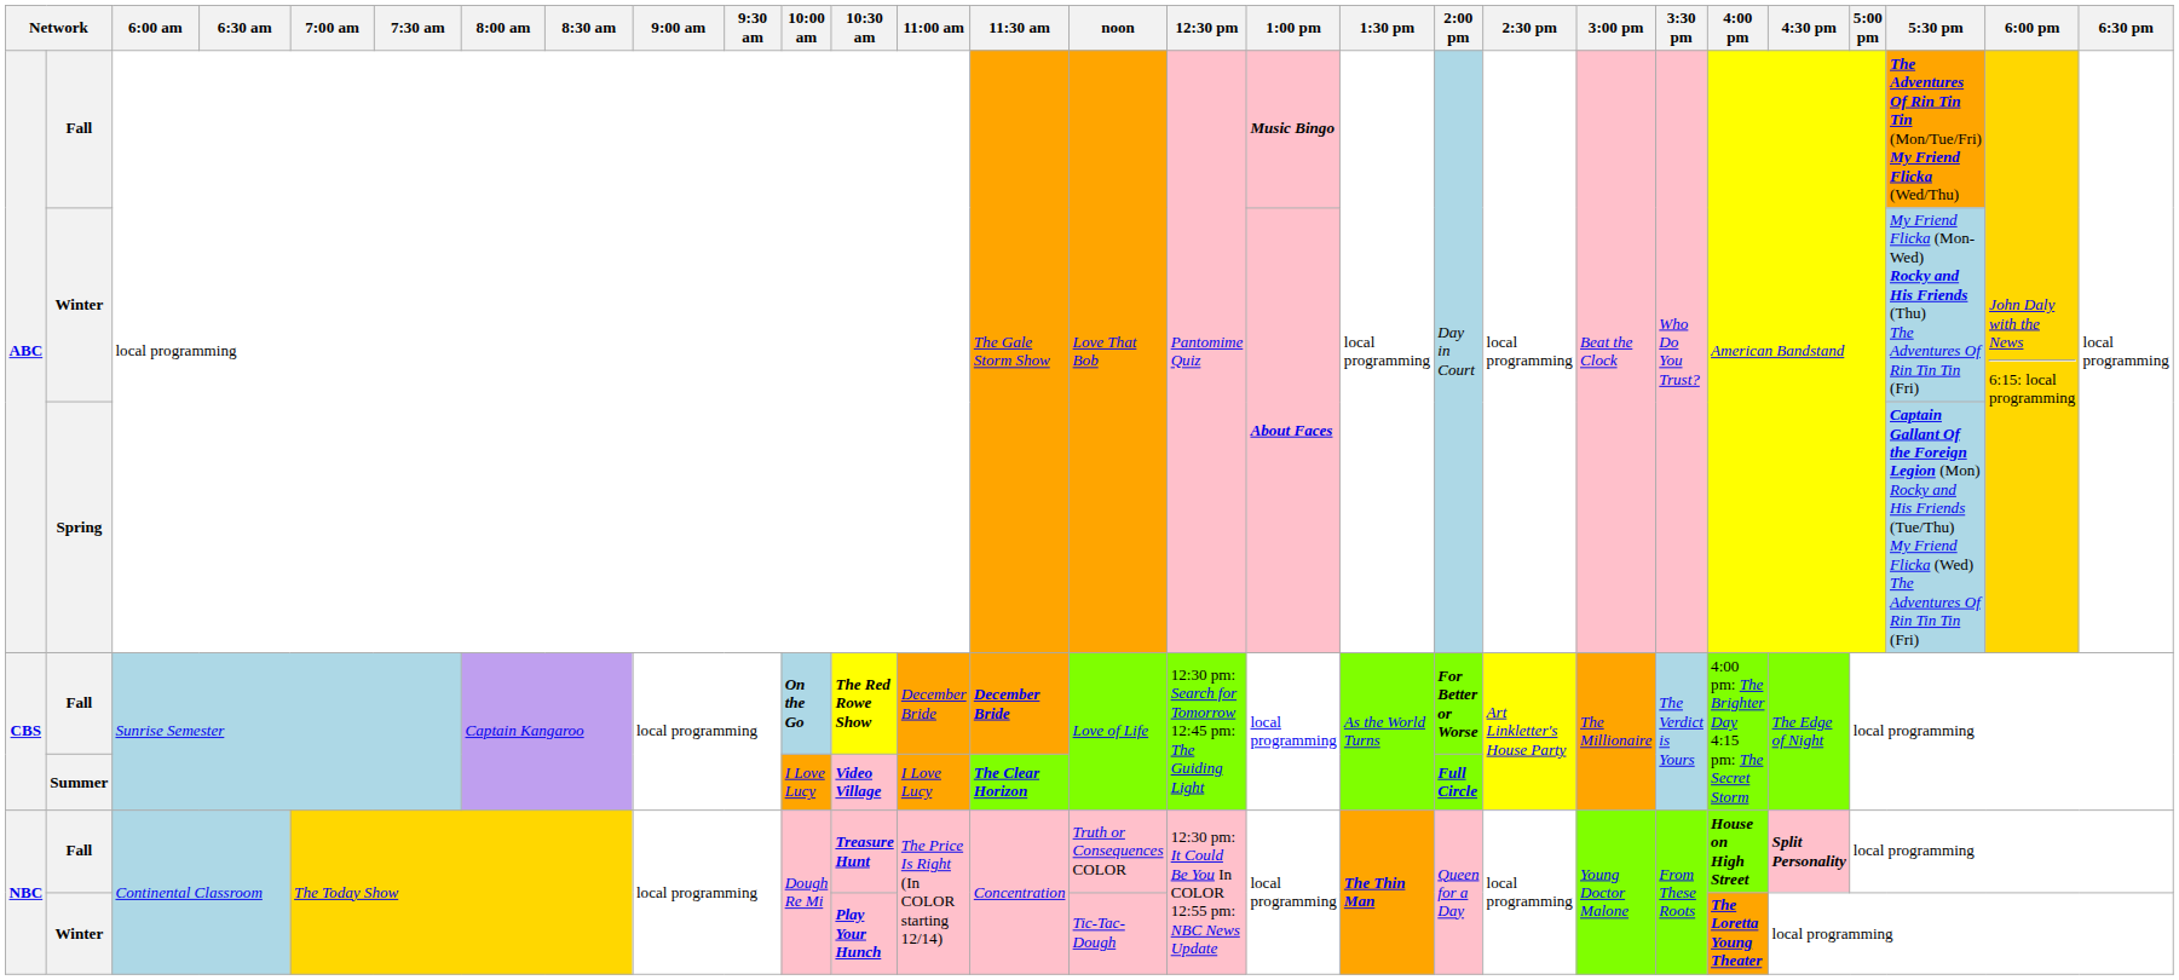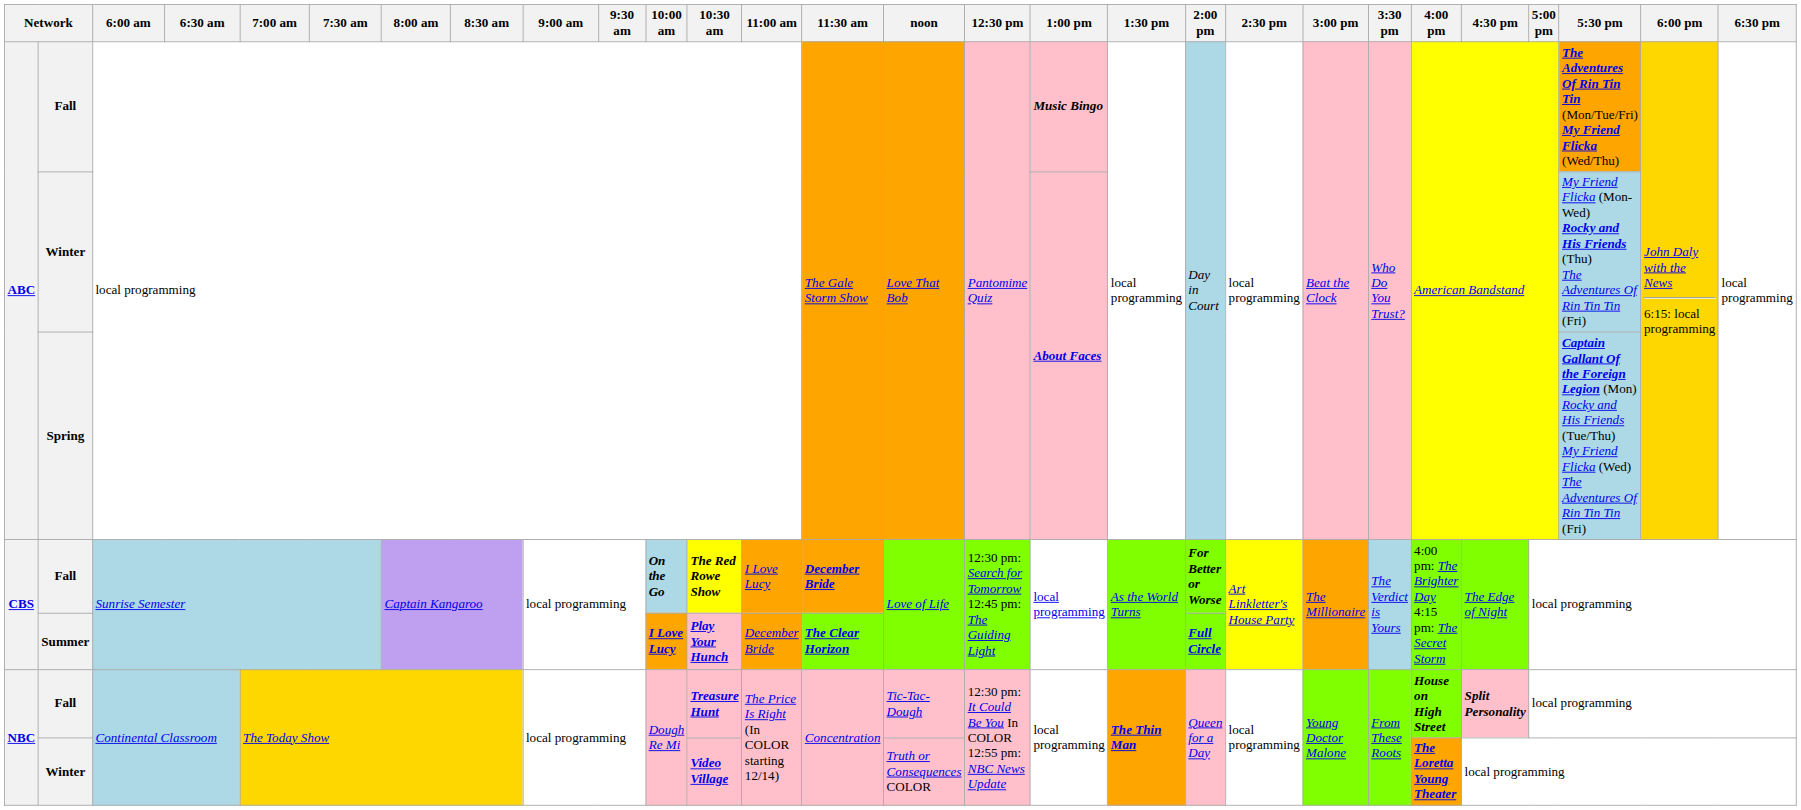 <table class=wikitable style="font-size:90%">
 <tr>
 <th width="1.5%" bgcolor="#C0C0C0" colspan="2">Network</th>
 <th width="13%" bgcolor="#C0C0C0">6:00 am</th>
 <th width="14%" bgcolor="#C0C0C0">6:30 am</th>
 <th width="13%" bgcolor="#C0C0C0">7:00 am</th>
 <th width="14%" bgcolor="#C0C0C0">7:30 am</th>
 <th width="13%" bgcolor="#C0C0C0">8:00 am</th>
 <th width="14%" bgcolor="#C0C0C0">8:30 am</th>
 <th width="13%" bgcolor="#C0C0C0">9:00 am</th>
 <th width="14%" bgcolor="#C0C0C0">9:30 am</th>
 <th width="13%" bgcolor="#C0C0C0">10:00 am</th>
 <th width="14%" bgcolor="#C0C0C0">10:30 am</th>
 <th width="13%" bgcolor="#C0C0C0">11:00 am</th>
 <th width="14%" bgcolor="#C0C0C0">11:30 am</th>
 <th width="13%" bgcolor="#C0C0C0">noon</th>
 <th width="14%" bgcolor="#C0C0C0">12:30 pm</th>
 <th width="13%" bgcolor="#C0C0C0">1:00 pm</th>
 <th width="14%" bgcolor="#C0C0C0">1:30 pm</th>
 <th width="13%" bgcolor="#C0C0C0">2:00 pm</th>
 <th width="14%" bgcolor="#C0C0C0">2:30 pm</th>
 <th width="13%" bgcolor="#C0C0C0">3:00 pm</th>
 <th width="14%" bgcolor="#C0C0C0">3:30 pm</th>
 <th width="13%" bgcolor="#C0C0C0">4:00 pm</th>
 <th width="14%" bgcolor="#C0C0C0">4:30 pm</th>
 <th width="13%" bgcolor="#C0C0C0">5:00 pm</th>
 <th width="14%" bgcolor="#C0C0C0">5:30 pm</th>
 <th width="13%" bgcolor="#C0C0C0">6:00 pm</th>
 <th width="14%" bgcolor="#C0C0C0">6:30 pm</th>
 </tr>
 <tr>
 <th bgcolor="#C0C0C0" rowspan=3><a href='#'>ABC</a></th>
 <th bgcolor=#C0C0C0>Fall</th>
 <td bgcolor="white" colspan="11" rowspan=3>local programming</td>
 <td bgcolor="orange" rowspan=3><em><a href='#'>The Gale Storm Show</a></em> </td>
 <td bgcolor="orange" rowspan=3><em><a href='#'>Love That Bob</a></em> </td>
 <td bgcolor="pink" rowspan=3><em><a href='#'>Pantomime Quiz</a></em></td>
 <td bgcolor="pink"><strong><em>Music Bingo</em></strong></td>
 <td bgcolor="white" rowspan=3>local programming</td>
 <td bgcolor="lightblue" rowspan=3><em>Day in Court</em></td>
 <td bgcolor="white" rowspan=3>local programming</td>
 <td bgcolor="pink" rowspan=3><em><a href='#'>Beat the Clock</a></em></td>
 <td bgcolor="pink" rowspan=3><em><a href='#'>Who Do You Trust?</a></em></td>
 <td bgcolor="yellow" colspan="3" rowspan=3><em><a href='#'>American Bandstand</a></em></td>
 <td bgcolor="orange"><strong><em><a href='#'>The Adventures Of Rin Tin Tin</a></em></strong> (Mon/Tue/Fri) <br><strong><em><a href='#'>My Friend Flicka</a></em></strong> (Wed/Thu) </td>
 <td bgcolor=gold rowspan=3><em><a href='#'>John Daly with the News</a></em><hr>6:15: local programming</td>
 <td bgcolor="white" rowspan=3>local programming</td>
 </tr>
 <tr>
 <th bgcolor=#C0C0C0>Winter</th>
 <td bgcolor="pink" rowspan=2><strong><em><a href='#'>About Faces</a></em></strong></td>
 <td bgcolor="lightblue"><em><a href='#'>My Friend Flicka</a></em> (Mon-Wed) <br><strong><em><a href='#'>Rocky and His Friends</a></em></strong> (Thu)<br><em><a href='#'>The Adventures Of Rin Tin Tin</a></em> (Fri) </td>
 </tr>
 <tr>
 <th bgcolor=#C0C0C0>Spring</th>
 <td bgcolor="lightblue"><strong><em><a href='#'>Captain Gallant Of the Foreign Legion</a></em></strong> (Mon) <br><em><a href='#'>Rocky and His Friends</a></em> (Tue/Thu)<br><em><a href='#'>My Friend Flicka</a></em> (Wed) <br><em><a href='#'>The Adventures Of Rin Tin Tin</a></em> (Fri) </td>
 </tr>
 <tr>
 <th bgcolor="#C0C0C0" rowspan=2><a href='#'>CBS</a></th>
 <th bgcolor=#C0C0C0>Fall</th>
 <td bgcolor="lightblue" colspan="4" rowspan=2><em><a href='#'>Sunrise Semester</a></em></td>
 <td bgcolor="bf9fef" colspan="2" rowspan=2><em><a href='#'>Captain Kangaroo</a></em></td>
 <td bgcolor="white" colspan="2" rowspan=2>local programming</td>
 <td bgcolor="lightblue"><strong><em>On the Go</em></strong></td>
 <td bgcolor="yellow"><strong><em>The Red Rowe Show</em></strong></td>
-<td bgcolor="orange"><em><a href='#'>December Bride</a></em> </td>
+<td bgcolor="orange"><em><a href='#'>I Love Lucy</a></em> </td>
 <td bgcolor="orange"><strong><em><a href='#'>December Bride</a></em></strong> </td>
 <td bgcolor="chartreuse" rowspan=2><em><a href='#'>Love of Life</a></em></td>
 <td bgcolor="chartreuse" rowspan=2>12:30 pm: <em><a href='#'>Search for Tomorrow</a></em><br>12:45 pm: <em><a href='#'>The Guiding Light</a></em></td>
 <td bgcolor="white" rowspan=2><a href='#'>local programming</a></td>
 <td bgcolor="chartreuse" rowspan=2><em><a href='#'>As the World Turns</a></em></td>
 <td bgcolor="chartreuse"><strong><em>For Better or Worse</em></strong></td>
 <td bgcolor="yellow" rowspan=2><em><a href='#'>Art Linkletter's House Party</a></em></td>
 <td bgcolor="orange" rowspan=2><em><a href='#'>The Millionaire</a></em> </td>
 <td bgcolor="lightblue" rowspan=2><em><a href='#'>The Verdict is Yours</a></em></td>
 <td bgcolor="chartreuse" rowspan=2>4:00 pm: <em><a href='#'>The Brighter Day</a></em><br>4:15 pm: <em><a href='#'>The Secret Storm</a></em></td>
 <td bgcolor="chartreuse" rowspan=2><em><a href='#'>The Edge of Night</a></em></td>
 <td bgcolor="white" colspan="4" rowspan=2>local programming</td>
 </tr>
 <tr>
 <th bgcolor=#C0C0C0>Summer</th>
-<td bgcolor="orange"><em><a href='#'>I Love Lucy</a></em> </td>
-<td bgcolor="pink"><strong><em><a href='#'>Video Village</a></em></strong></td>
-<td bgcolor="orange"><em><a href='#'>I Love Lucy</a></em> </td>
+<td bgcolor="orange"><strong><em><a href='#'>I Love Lucy</a></em> </strong></td>
+<td bgcolor="pink"><strong><em><a href='#'>Play Your Hunch</a></em></strong></td>
+<td bgcolor="orange"><em><a href='#'>December Bride</a></em> </td>
 <td bgcolor="chartreuse"><strong><em><a href='#'>The Clear Horizon</a></em></strong></td>
 <td bgcolor="chartreuse"><strong><em><a href='#'>Full Circle</a></em></strong></td>
 </tr>
 <tr>
 <th bgcolor="#C0C0C0" rowspan=2><a href='#'>NBC</a></th>
 <th bgcolor=#C0C0C0>Fall</th>
 <td bgcolor="lightblue" colspan="2" rowspan=2><em><a href='#'>Continental Classroom</a></em></td>
 <td bgcolor="gold" colspan="4" rowspan=2><em><a href='#'>The Today Show</a></em></td>
 <td bgcolor="white" colspan="2" rowspan=2>local programming</td>
 <td bgcolor="pink" rowspan=2><em><a href='#'>Dough Re Mi</a></em></td>
 <td bgcolor="pink"><strong><em><a href='#'>Treasure Hunt</a></em></strong></td>
 <td bgcolor="pink" rowspan=2><em><a href='#'>The Price Is Right</a></em> (In <span>C</span><span>O</span><span>L</span><span>O</span><span>R</span> starting 12/14)</td>
 <td bgcolor="pink" rowspan=2><em><a href='#'>Concentration</a></em></td>
-<td bgcolor="pink"><em><a href='#'>Truth or Consequences</a></em> COLOR</td>
+<td bgcolor="pink"><em><a href='#'>Tic-Tac-Dough</a></em></td>
 <td bgcolor="pink" rowspan=2>12:30 pm: <em><a href='#'>It Could Be You</a></em> In <span>C</span><span>O</span><span>L</span><span>O</span><span>R</span><br>12:55 pm: <em><a href='#'>NBC News Update</a></em></td>
 <td bgcolor="white" rowspan=2>local programming</td>
 <td bgcolor="orange" rowspan=2><strong><em><a href='#'>The Thin Man</a></em></strong> </td>
 <td bgcolor="pink" rowspan=2><em><a href='#'>Queen for a Day</a></em></td>
 <td bgcolor="white" rowspan=2>local programming</td>
 <td bgcolor="chartreuse" rowspan=2><em><a href='#'>Young Doctor Malone</a></em></td>
 <td bgcolor="chartreuse" rowspan=2><em><a href='#'>From These Roots</a></em></td>
 <td bgcolor="chartreuse"><strong><em>House on High Street</em></strong></td>
 <td bgcolor="pink"><strong><em>Split Personality</em></strong></td>
 <td bgcolor="white" colspan="4">local programming</td>
 </tr>
 <tr>
 <th bgcolor=#C0C0C0>Winter</th>
-<td bgcolor="pink"><strong><em><a href='#'>Play Your Hunch</a></em></strong></td>
-<td bgcolor="pink"><em><a href='#'>Tic-Tac-Dough</a></em></td>
+<td bgcolor="pink"><strong><em><a href='#'>Video Village</a></em></strong></td>
+<td bgcolor="pink"><em><a href='#'>Truth or Consequences</a></em> COLOR</td>
 <td bgcolor="orange"><strong><em><a href='#'>The Loretta Young Theater</a></em></strong> </td>
 <td bgcolor="white" colspan="5">local programming</td>
 </tr>
 </table>
